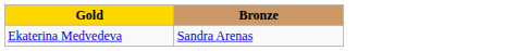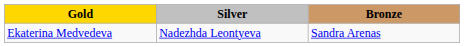 <table class="wikitable" style="text-align:left">
 <tr align="center">
 <td width=200 bgcolor=gold><strong>Gold</strong></td>
+<td width=200 bgcolor=silver><strong>Silver</strong></td>
 <td width=200 bgcolor=CC9966><strong>Bronze</strong></td>
 </tr>
 <tr>
 <td><a href='#'>Ekaterina Medvedeva</a><br></td>
+<td><a href='#'>Nadezhda Leontyeva</a><br></td>
 <td><a href='#'>Sandra Arenas</a><br></td>
 </tr>
 </table>
